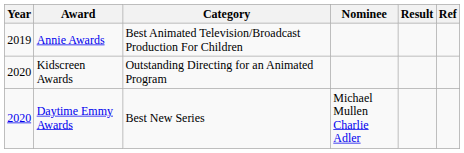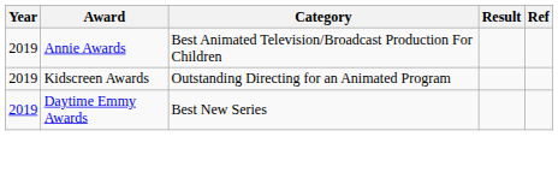 <table class="wikitable sortable">
 <tr>
 <th>Year</th>
 <th>Award</th>
 <th>Category</th>
-<th>Nominee</th>
 <th>Result</th>
 <th>Ref</th>
 </tr>
 <tr>
 <td>2019</td>
 <td><a href='#'>Annie Awards</a></td>
 <td>Best Animated Television/Broadcast Production For Children</td>
 <td></td>
 <td></td>
-<td></td>
 </tr>
 <tr>
-<td>2020</td>
+<td>2019</td>
 <td>Kidscreen Awards</td>
 <td>Outstanding Directing for an Animated Program</td>
 <td></td>
 <td></td>
-<td></td>
 </tr>
 <tr>
-<td><a href='#'>2020</a></td>
+<td><a href='#'>2019</a></td>
 <td><a href='#'>Daytime Emmy Awards</a></td>
 <td>Best New Series</td>
-<td>Michael Mullen<br><a href='#'>Charlie Adler</a></td>
 <td></td>
 <td></td>
 </tr>
 </table>
